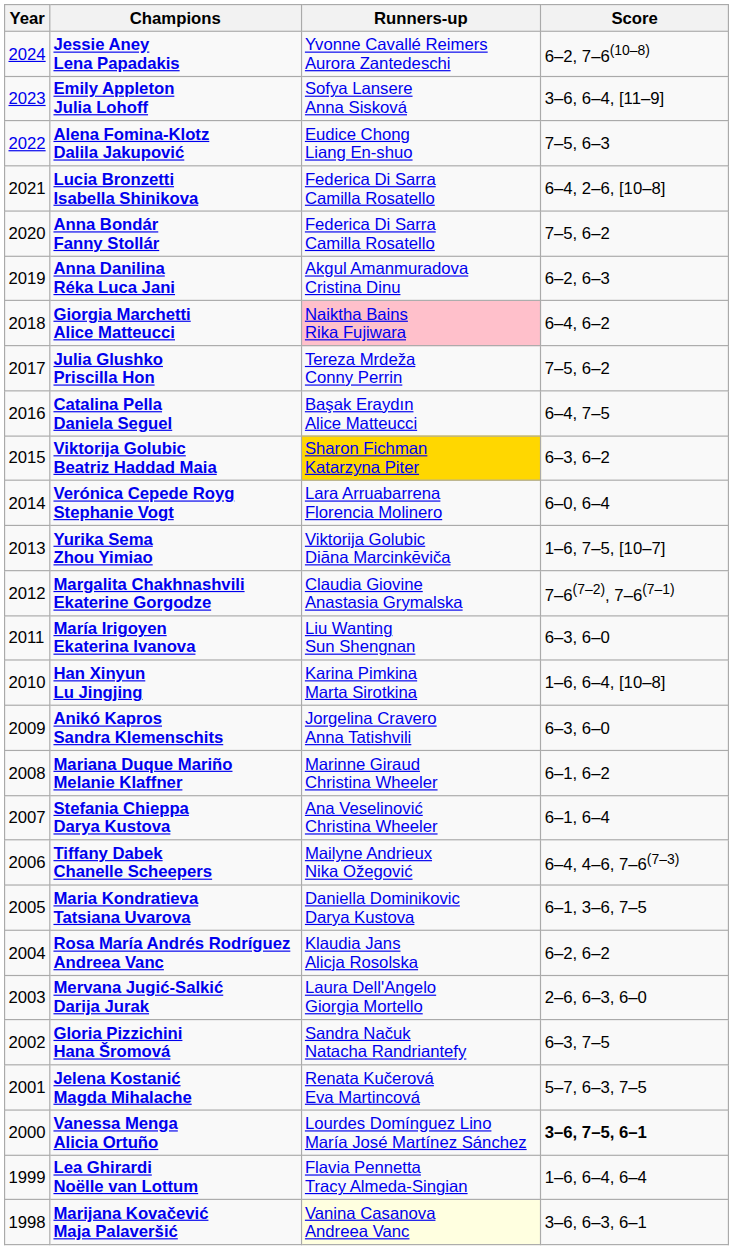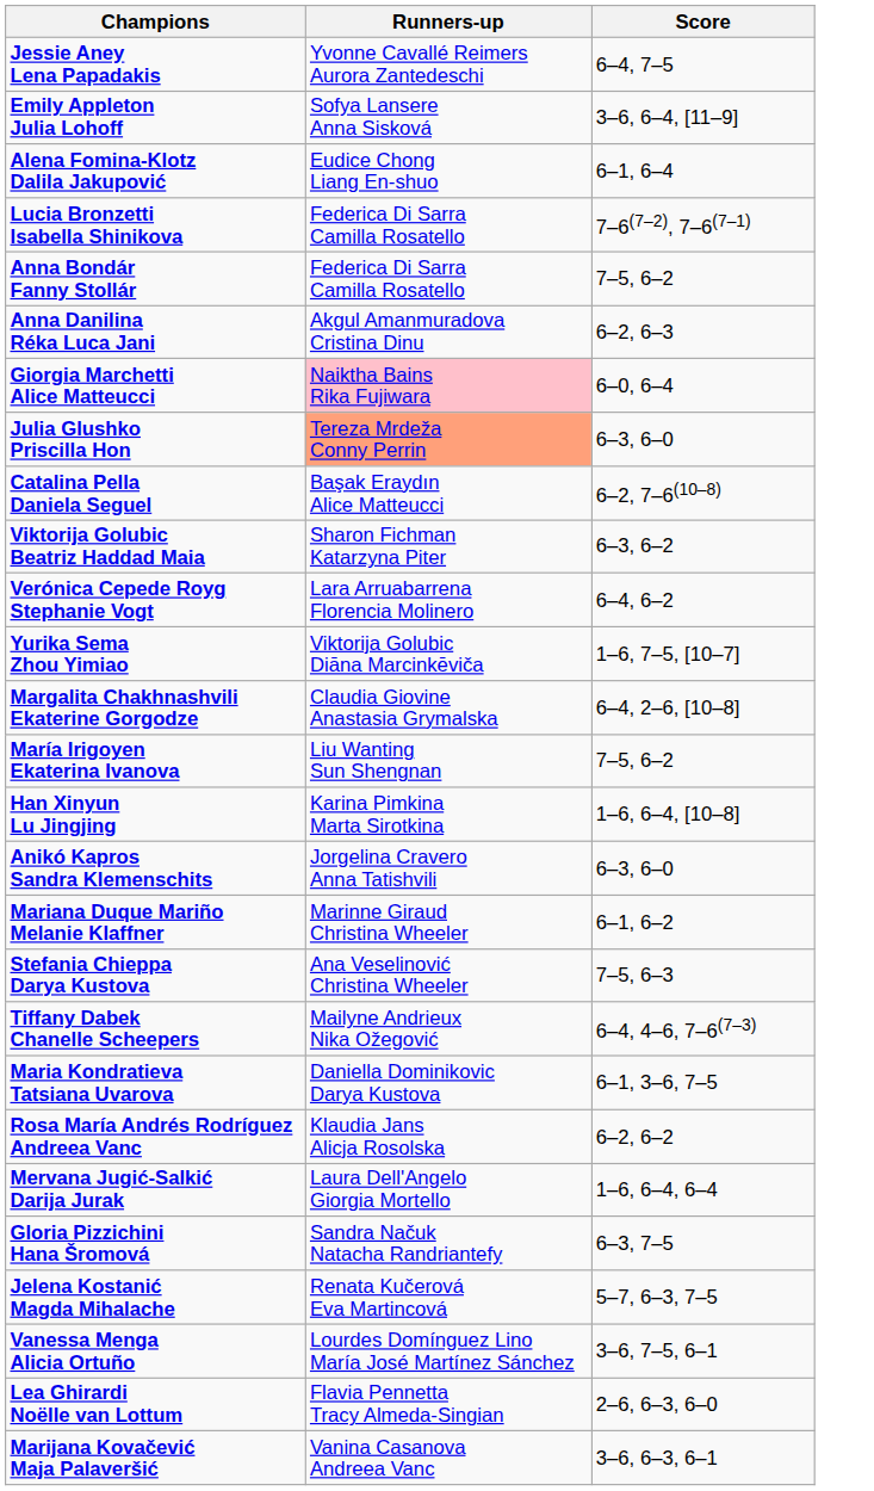 <table class="wikitable" style="font-size:90%">
 <tr>
-<th>Year</th>
 <th width="210">Champions</th>
 <th width="200">Runners-up</th>
 <th width="155">Score</th>
 </tr>
 <tr>
-<td><a href='#'>2024</a></td>
 <td><strong> <a href='#'>Jessie Aney</a> <br>  <a href='#'>Lena Papadakis</a></strong></td>
 <td> <a href='#'>Yvonne Cavallé Reimers</a> <br>  <a href='#'>Aurora Zantedeschi</a></td>
-<td>6–2, 7–6<sup>(10–8)</sup></td>
+<td>6–4, 7–5</td>
 </tr>
 <tr>
-<td><a href='#'>2023</a></td>
 <td> <strong><a href='#'>Emily Appleton</a></strong> <br>  <strong><a href='#'>Julia Lohoff</a></strong></td>
 <td> <a href='#'>Sofya Lansere</a> <br>  <a href='#'>Anna Sisková</a></td>
 <td>3–6, 6–4, [11–9]</td>
 </tr>
 <tr>
-<td><a href='#'>2022</a></td>
 <td> <strong><a href='#'>Alena Fomina-Klotz</a></strong> <br>  <strong><a href='#'>Dalila Jakupović</a></strong></td>
 <td> <a href='#'>Eudice Chong</a> <br>  <a href='#'>Liang En-shuo</a></td>
-<td>7–5, 6–3</td>
+<td>6–1, 6–4</td>
 </tr>
 <tr>
-<td>2021</td>
 <td> <strong><a href='#'>Lucia Bronzetti</a></strong> <br>  <strong><a href='#'>Isabella Shinikova</a></strong></td>
 <td> <a href='#'>Federica Di Sarra</a> <br>  <a href='#'>Camilla Rosatello</a></td>
-<td>6–4, 2–6, [10–8]</td>
+<td>7–6<sup>(7–2)</sup>, 7–6<sup>(7–1)</sup></td>
 </tr>
 <tr>
-<td>2020</td>
 <td> <strong><a href='#'>Anna Bondár</a></strong> <br>  <strong><a href='#'>Fanny Stollár</a></strong></td>
 <td> <a href='#'>Federica Di Sarra</a> <br>  <a href='#'>Camilla Rosatello</a></td>
 <td>7–5, 6–2</td>
 </tr>
 <tr>
-<td>2019</td>
 <td> <strong><a href='#'>Anna Danilina</a></strong> <br>  <strong><a href='#'>Réka Luca Jani</a></strong></td>
 <td> <a href='#'>Akgul Amanmuradova</a> <br>  <a href='#'>Cristina Dinu</a></td>
 <td>6–2, 6–3</td>
 </tr>
 <tr>
-<td>2018</td>
 <td> <strong><a href='#'>Giorgia Marchetti</a></strong> <br>  <strong><a href='#'>Alice Matteucci</a></strong></td>
 <td style="background: pink;"> <a href='#'>Naiktha Bains</a> <br>  <a href='#'>Rika Fujiwara</a></td>
+<td>6–0, 6–4</td>
+</tr>
+<tr>
+<td> <strong><a href='#'>Julia Glushko</a></strong> <br>  <strong><a href='#'>Priscilla Hon</a></strong></td>
+<td style="background: lightsalmon;"> <a href='#'>Tereza Mrdeža</a> <br>  <a href='#'>Conny Perrin</a></td>
+<td>6–3, 6–0</td>
+</tr>
+<tr>
+<td> <strong><a href='#'>Catalina Pella</a></strong> <br>  <strong><a href='#'>Daniela Seguel</a></strong></td>
+<td> <a href='#'>Başak Eraydın</a> <br>  <a href='#'>Alice Matteucci</a></td>
+<td>6–2, 7–6<sup>(10–8)</sup></td>
+</tr>
+<tr>
+<td> <strong><a href='#'>Viktorija Golubic</a></strong> <br>  <strong><a href='#'>Beatriz Haddad Maia</a></strong></td>
+<td> <a href='#'>Sharon Fichman</a> <br>  <a href='#'>Katarzyna Piter</a></td>
+<td>6–3, 6–2</td>
+</tr>
+<tr>
+<td> <strong><a href='#'>Verónica Cepede Royg</a></strong> <br>  <strong><a href='#'>Stephanie Vogt</a></strong></td>
+<td> <a href='#'>Lara Arruabarrena</a> <br>  <a href='#'>Florencia Molinero</a></td>
 <td>6–4, 6–2</td>
 </tr>
 <tr>
-<td>2017</td>
-<td> <strong><a href='#'>Julia Glushko</a></strong> <br>  <strong><a href='#'>Priscilla Hon</a></strong></td>
-<td> <a href='#'>Tereza Mrdeža</a> <br>  <a href='#'>Conny Perrin</a></td>
-<td>7–5, 6–2</td>
-</tr>
-<tr>
-<td>2016</td>
-<td> <strong><a href='#'>Catalina Pella</a></strong> <br>  <strong><a href='#'>Daniela Seguel</a></strong></td>
-<td> <a href='#'>Başak Eraydın</a> <br>  <a href='#'>Alice Matteucci</a></td>
-<td>6–4, 7–5</td>
-</tr>
-<tr>
-<td>2015</td>
-<td> <strong><a href='#'>Viktorija Golubic</a></strong> <br>  <strong><a href='#'>Beatriz Haddad Maia</a></strong></td>
-<td style="background: gold;"> <a href='#'>Sharon Fichman</a> <br>  <a href='#'>Katarzyna Piter</a></td>
-<td>6–3, 6–2</td>
-</tr>
-<tr>
-<td>2014</td>
-<td> <strong><a href='#'>Verónica Cepede Royg</a></strong> <br>  <strong><a href='#'>Stephanie Vogt</a></strong></td>
-<td> <a href='#'>Lara Arruabarrena</a> <br>  <a href='#'>Florencia Molinero</a></td>
-<td>6–0, 6–4</td>
-</tr>
-<tr>
-<td>2013</td>
 <td> <strong><a href='#'>Yurika Sema</a></strong> <br>  <strong><a href='#'>Zhou Yimiao</a></strong></td>
 <td> <a href='#'>Viktorija Golubic</a> <br>  <a href='#'>Diāna Marcinkēviča</a></td>
 <td>1–6, 7–5, [10–7]</td>
 </tr>
 <tr>
-<td>2012</td>
 <td> <strong><a href='#'>Margalita Chakhnashvili</a></strong> <br>  <strong><a href='#'>Ekaterine Gorgodze</a></strong></td>
 <td> <a href='#'>Claudia Giovine</a> <br>  <a href='#'>Anastasia Grymalska</a></td>
-<td>7–6<sup>(7–2)</sup>, 7–6<sup>(7–1)</sup></td>
+<td>6–4, 2–6, [10–8]</td>
 </tr>
 <tr>
-<td>2011</td>
 <td> <strong><a href='#'>María Irigoyen</a></strong> <br>  <strong><a href='#'>Ekaterina Ivanova</a></strong></td>
 <td> <a href='#'>Liu Wanting</a> <br>  <a href='#'>Sun Shengnan</a></td>
-<td>6–3, 6–0</td>
+<td>7–5, 6–2</td>
 </tr>
 <tr>
-<td>2010</td>
 <td> <strong><a href='#'>Han Xinyun</a></strong> <br>  <strong><a href='#'>Lu Jingjing</a></strong></td>
 <td> <a href='#'>Karina Pimkina</a> <br>  <a href='#'>Marta Sirotkina</a></td>
 <td>1–6, 6–4, [10–8]</td>
 </tr>
 <tr>
-<td>2009</td>
 <td> <strong><a href='#'>Anikó Kapros</a></strong> <br>  <strong><a href='#'>Sandra Klemenschits</a></strong></td>
 <td> <a href='#'>Jorgelina Cravero</a> <br>  <a href='#'>Anna Tatishvili</a></td>
 <td>6–3, 6–0</td>
 </tr>
 <tr>
-<td>2008</td>
 <td> <strong><a href='#'>Mariana Duque Mariño</a></strong> <br>  <strong><a href='#'>Melanie Klaffner</a></strong></td>
 <td> <a href='#'>Marinne Giraud</a> <br>  <a href='#'>Christina Wheeler</a></td>
 <td>6–1, 6–2</td>
 </tr>
 <tr>
-<td>2007</td>
 <td> <strong><a href='#'>Stefania Chieppa</a></strong> <br>  <strong><a href='#'>Darya Kustova</a></strong></td>
 <td> <a href='#'>Ana Veselinović</a> <br>  <a href='#'>Christina Wheeler</a></td>
-<td>6–1, 6–4</td>
+<td>7–5, 6–3</td>
 </tr>
 <tr>
-<td>2006</td>
 <td> <strong><a href='#'>Tiffany Dabek</a></strong> <br>  <strong><a href='#'>Chanelle Scheepers</a></strong></td>
 <td> <a href='#'>Mailyne Andrieux</a> <br>  <a href='#'>Nika Ožegović</a></td>
 <td>6–4, 4–6, 7–6<sup>(7–3)</sup></td>
 </tr>
 <tr>
-<td>2005</td>
 <td> <strong><a href='#'>Maria Kondratieva</a></strong> <br>  <strong><a href='#'>Tatsiana Uvarova</a></strong></td>
 <td> <a href='#'>Daniella Dominikovic</a> <br>  <a href='#'>Darya Kustova</a></td>
 <td>6–1, 3–6, 7–5</td>
 </tr>
 <tr>
-<td>2004</td>
 <td> <strong><a href='#'>Rosa María Andrés Rodríguez</a></strong> <br>  <strong><a href='#'>Andreea Vanc</a></strong></td>
 <td> <a href='#'>Klaudia Jans</a> <br>  <a href='#'>Alicja Rosolska</a></td>
 <td>6–2, 6–2</td>
 </tr>
 <tr>
-<td>2003</td>
 <td> <strong><a href='#'>Mervana Jugić-Salkić</a></strong> <br>  <strong><a href='#'>Darija Jurak</a></strong></td>
 <td> <a href='#'>Laura Dell'Angelo</a> <br>  <a href='#'>Giorgia Mortello</a></td>
-<td>2–6, 6–3, 6–0</td>
+<td>1–6, 6–4, 6–4</td>
 </tr>
 <tr>
-<td>2002</td>
 <td> <strong><a href='#'>Gloria Pizzichini</a></strong> <br>  <strong><a href='#'>Hana Šromová</a></strong></td>
 <td> <a href='#'>Sandra Načuk</a> <br>  <a href='#'>Natacha Randriantefy</a></td>
 <td>6–3, 7–5</td>
 </tr>
 <tr>
-<td>2001</td>
 <td> <strong><a href='#'>Jelena Kostanić</a></strong> <br>  <strong><a href='#'>Magda Mihalache</a></strong></td>
 <td> <a href='#'>Renata Kučerová</a> <br>  <a href='#'>Eva Martincová</a></td>
 <td>5–7, 6–3, 7–5</td>
 </tr>
 <tr>
-<td>2000</td>
 <td> <strong><a href='#'>Vanessa Menga</a></strong> <br>  <strong><a href='#'>Alicia Ortuño</a></strong></td>
 <td> <a href='#'>Lourdes Domínguez Lino</a> <br>  <a href='#'>María José Martínez Sánchez</a></td>
-<td><strong>3–6, 7–5, 6–1</strong></td>
+<td>3–6, 7–5, 6–1</td>
 </tr>
 <tr>
-<td>1999</td>
 <td> <strong><a href='#'>Lea Ghirardi</a></strong> <br>  <strong><a href='#'>Noëlle van Lottum</a></strong></td>
 <td> <a href='#'>Flavia Pennetta</a> <br>  <a href='#'>Tracy Almeda-Singian</a></td>
-<td>1–6, 6–4, 6–4</td>
+<td>2–6, 6–3, 6–0</td>
 </tr>
 <tr>
-<td>1998</td>
 <td> <strong><a href='#'>Marijana Kovačević</a></strong> <br>  <strong><a href='#'>Maja Palaveršić</a></strong></td>
-<td style="background: lightyellow;"> <a href='#'>Vanina Casanova</a> <br>  <a href='#'>Andreea Vanc</a></td>
+<td> <a href='#'>Vanina Casanova</a> <br>  <a href='#'>Andreea Vanc</a></td>
 <td>3–6, 6–3, 6–1</td>
 </tr>
 </table>
